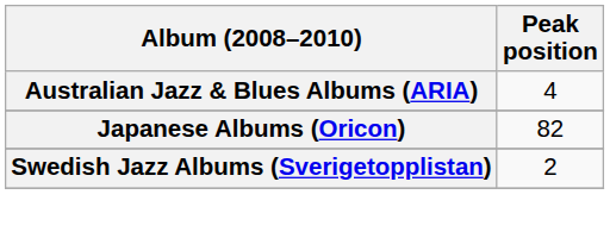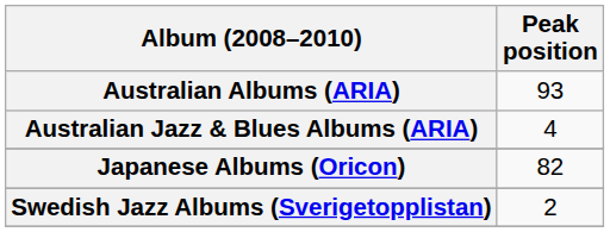 <table class="wikitable sortable plainrowheaders" style="text-align:center">
 <tr>
 <th scope="col">Album (2008–2010)</th>
 <th scope="col">Peak<br>position</th>
+</tr>
+<tr>
+<th scope="row">Australian Albums (<a href='#'>ARIA</a>)</th>
+<td>93</td>
 </tr>
 <tr>
 <th scope="row">Australian Jazz & Blues Albums (<a href='#'>ARIA</a>)</th>
 <td>4</td>
 </tr>
 <tr>
 </tr>
 <tr>
 </tr>
 <tr>
 <th scope="row">Japanese Albums (<a href='#'>Oricon</a>)</th>
 <td>82</td>
 </tr>
 <tr>
 </tr>
 <tr>
 </tr>
 <tr>
 <th scope="row">Swedish Jazz Albums (<a href='#'>Sverigetopplistan</a>)</th>
 <td>2</td>
 </tr>
 <tr>
 </tr>
 <tr>
 </tr>
 <tr>
 </tr>
 <tr>
 </tr>
 <tr>
 </tr>
 </table>
